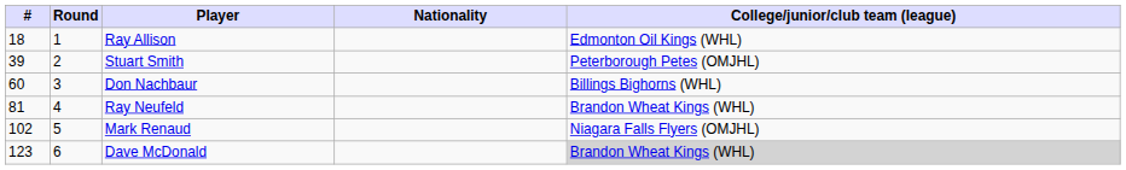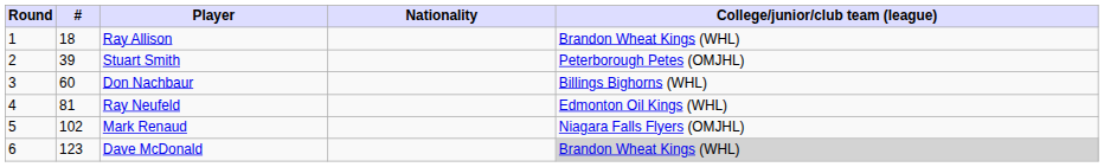 <table class="wikitable">
 <tr style="text-align:center;">
+<th style="background:#ddf; width:4.0%;">Round</th>
 <th style="background:#ddf; width:4.0%;">#</th>
-<th style="background:#ddf; width:4.0%;">Round</th>
 <th style="background:#ddf; width:21.0%;">Player</th>
 <th style="background:#ddf; width:21.0%;">Nationality</th>
 <th style="background:#ddf; width:100.0%;">College/junior/club team (league)</th>
 </tr>
 <tr>
+<td>1</td>
 <td>18</td>
-<td>1</td>
 <td><a href='#'>Ray Allison</a></td>
 <td></td>
-<td><a href='#'>Edmonton Oil Kings</a> (WHL)</td>
+<td><a href='#'>Brandon Wheat Kings</a> (WHL)</td>
 </tr>
 <tr>
+<td>2</td>
 <td>39</td>
-<td>2</td>
 <td><a href='#'>Stuart Smith</a></td>
 <td></td>
 <td><a href='#'>Peterborough Petes</a> (OMJHL)</td>
 </tr>
 <tr>
+<td>3</td>
 <td>60</td>
-<td>3</td>
 <td><a href='#'>Don Nachbaur</a></td>
 <td></td>
 <td><a href='#'>Billings Bighorns</a> (WHL)</td>
 </tr>
 <tr>
+<td>4</td>
 <td>81</td>
-<td>4</td>
 <td><a href='#'>Ray Neufeld</a></td>
 <td></td>
-<td><a href='#'>Brandon Wheat Kings</a> (WHL)</td>
+<td><a href='#'>Edmonton Oil Kings</a> (WHL)</td>
 </tr>
 <tr>
+<td>5</td>
 <td>102</td>
-<td>5</td>
 <td><a href='#'>Mark Renaud</a></td>
 <td></td>
 <td><a href='#'>Niagara Falls Flyers</a> (OMJHL)</td>
 </tr>
 <tr>
+<td>6</td>
 <td>123</td>
-<td>6</td>
 <td><a href='#'>Dave McDonald</a></td>
 <td></td>
 <td style="background: lightgrey;"><a href='#'>Brandon Wheat Kings</a> (WHL)</td>
 </tr>
 </table>
